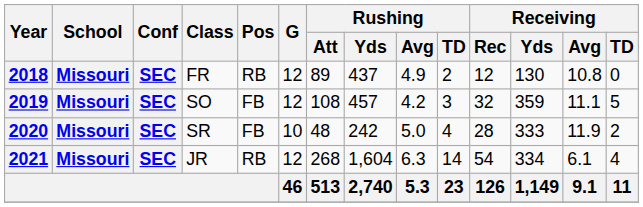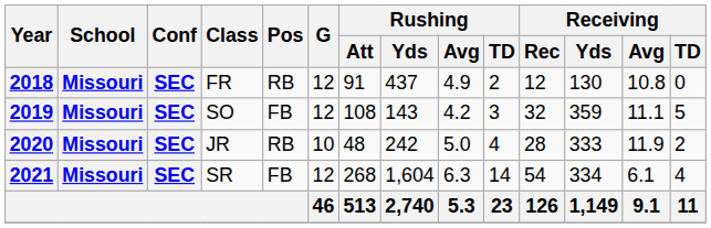 <table class="wikitable">
 <tr>
 <th rowspan="2">Year</th>
 <th rowspan="2">School</th>
 <th rowspan="2">Conf</th>
 <th rowspan="2">Class</th>
 <th rowspan="2">Pos</th>
 <th rowspan="2">G</th>
 <th colspan="4">Rushing</th>
 <th colspan="4">Receiving</th>
 </tr>
 <tr>
 <th>Att</th>
 <th>Yds</th>
 <th>Avg</th>
 <th>TD</th>
 <th>Rec</th>
 <th>Yds</th>
 <th>Avg</th>
 <th>TD</th>
 </tr>
 <tr>
 <th><a href='#'>2018</a></th>
 <th><a href='#'>Missouri</a></th>
 <th><a href='#'>SEC</a></th>
 <td>FR</td>
 <td>RB</td>
 <td>12</td>
-<td>89</td>
+<td>91</td>
 <td>437</td>
 <td>4.9</td>
 <td>2</td>
 <td>12</td>
 <td>130</td>
 <td>10.8</td>
 <td>0</td>
 </tr>
 <tr>
 <th><a href='#'>2019</a></th>
 <th><a href='#'>Missouri</a></th>
 <th><a href='#'>SEC</a></th>
 <td>SO</td>
 <td>FB</td>
 <td>12</td>
 <td>108</td>
-<td>457</td>
+<td>143</td>
 <td>4.2</td>
 <td>3</td>
 <td>32</td>
 <td>359</td>
 <td>11.1</td>
 <td>5</td>
 </tr>
 <tr>
 <th><a href='#'>2020</a></th>
 <th><a href='#'>Missouri</a></th>
 <th><a href='#'>SEC</a></th>
-<td>SR</td>
-<td>FB</td>
+<td>JR</td>
+<td>RB</td>
 <td>10</td>
 <td>48</td>
 <td>242</td>
 <td>5.0</td>
 <td>4</td>
 <td>28</td>
 <td>333</td>
 <td>11.9</td>
 <td>2</td>
 </tr>
 <tr>
 <th><a href='#'>2021</a></th>
 <th><a href='#'>Missouri</a></th>
 <th><a href='#'>SEC</a></th>
-<td>JR</td>
-<td>RB</td>
+<td>SR</td>
+<td>FB</td>
 <td>12</td>
 <td>268</td>
 <td>1,604</td>
 <td>6.3</td>
 <td>14</td>
 <td>54</td>
 <td>334</td>
 <td>6.1</td>
 <td>4</td>
 </tr>
 <tr>
 <th colspan="5"></th>
 <th>46</th>
 <th>513</th>
 <th>2,740</th>
 <th>5.3</th>
 <th>23</th>
 <th>126</th>
 <th>1,149</th>
 <th>9.1</th>
 <th>11</th>
 </tr>
 <tr>
 </tr>
 </table>
